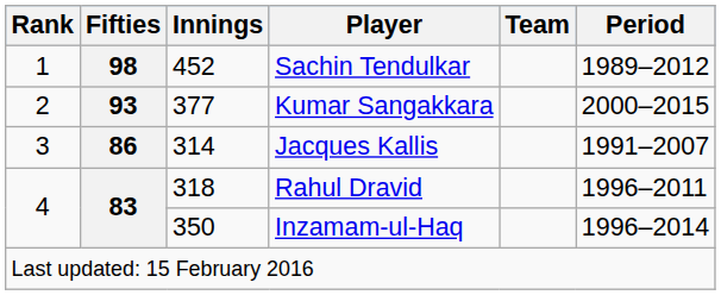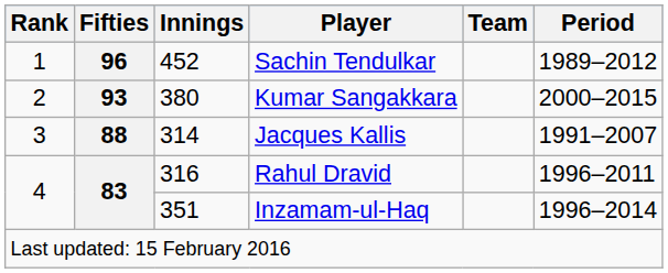 <table class="wikitable plainrowheaders sortable">
 <tr style="background:#9cf;">
 <th>Rank</th>
 <th>Fifties</th>
 <th>Innings</th>
 <th>Player</th>
 <th>Team</th>
 <th>Period</th>
 </tr>
 <tr>
 <td align=center>1</td>
-<th>98</th>
+<th>96</th>
 <td>452</td>
 <td><a href='#'>Sachin Tendulkar</a></td>
 <td></td>
 <td>1989–2012</td>
 </tr>
 <tr>
 <td align=center>2</td>
 <th>93</th>
-<td>377</td>
+<td>380</td>
 <td><a href='#'>Kumar Sangakkara</a></td>
 <td></td>
 <td>2000–2015</td>
 </tr>
 <tr>
 <td align=center>3</td>
-<th>86</th>
+<th>88</th>
 <td>314</td>
 <td><a href='#'>Jacques Kallis</a></td>
 <td></td>
 <td>1991–2007</td>
 </tr>
 <tr>
 <td align=center rowspan=2>4</td>
 <th rowspan="2">83</th>
-<td>318</td>
+<td>316</td>
 <td><a href='#'>Rahul Dravid</a></td>
 <td></td>
 <td>1996–2011</td>
 </tr>
 <tr>
-<td>350</td>
+<td>351</td>
 <td><a href='#'>Inzamam-ul-Haq</a></td>
 <td></td>
 <td>1996–2014</td>
 </tr>
 <tr class=sortbottom>
 <td colspan="6"><small>Last updated: 15 February 2016</small></td>
 </tr>
 </table>
